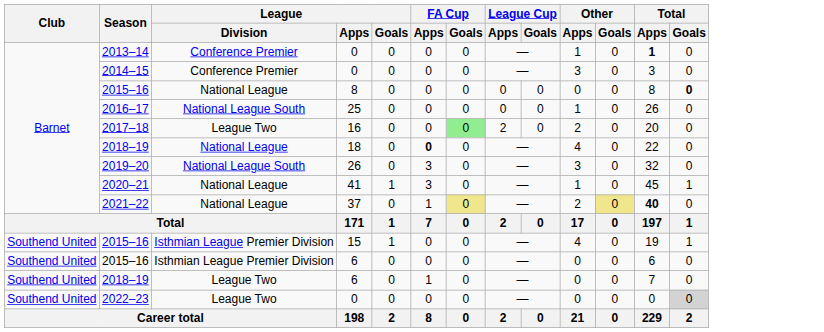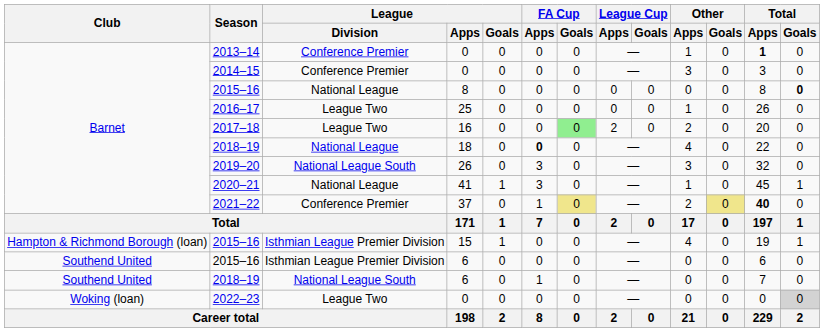 <table class="wikitable" style="text-align: center;">
 <tr>
 <th rowspan="2">Club</th>
 <th rowspan="2">Season</th>
 <th colspan="3">League</th>
 <th colspan="2"><a href='#'>FA Cup</a></th>
 <th colspan="2"><a href='#'>League Cup</a></th>
 <th colspan="2">Other</th>
 <th colspan="2">Total</th>
 </tr>
 <tr>
 <th>Division</th>
 <th>Apps</th>
 <th>Goals</th>
 <th>Apps</th>
 <th>Goals</th>
 <th>Apps</th>
 <th>Goals</th>
 <th>Apps</th>
 <th>Goals</th>
 <th>Apps</th>
 <th>Goals</th>
 </tr>
 <tr>
 <td rowspan="9" valign="center"><a href='#'>Barnet</a></td>
 <td><a href='#'>2013–14</a></td>
 <td><a href='#'>Conference Premier</a></td>
 <td>0</td>
 <td>0</td>
 <td>0</td>
 <td>0</td>
 <td colspan="2">—</td>
 <td>1</td>
 <td>0</td>
 <td><strong>1</strong></td>
 <td>0</td>
 </tr>
 <tr>
 <td><a href='#'>2014–15</a></td>
 <td>Conference Premier</td>
 <td>0</td>
 <td>0</td>
 <td>0</td>
 <td>0</td>
 <td colspan="2">—</td>
 <td>3</td>
 <td>0</td>
 <td>3</td>
 <td>0</td>
 </tr>
 <tr>
 <td><a href='#'>2015–16</a></td>
 <td>National League</td>
 <td>8</td>
 <td>0</td>
 <td>0</td>
 <td>0</td>
 <td>0</td>
 <td>0</td>
 <td>0</td>
 <td>0</td>
 <td>8</td>
 <td><strong>0</strong></td>
 </tr>
 <tr>
 <td><a href='#'>2016–17</a></td>
-<td><a href='#'>National League South</a></td>
+<td>League Two</td>
 <td>25</td>
 <td>0</td>
 <td>0</td>
 <td>0</td>
 <td>0</td>
 <td>0</td>
 <td>1</td>
 <td>0</td>
 <td>26</td>
 <td>0</td>
 </tr>
 <tr>
 <td><a href='#'>2017–18</a></td>
 <td>League Two</td>
 <td>16</td>
 <td>0</td>
 <td>0</td>
 <td style="background: lightgreen;">0</td>
 <td>2</td>
 <td>0</td>
 <td>2</td>
 <td>0</td>
 <td>20</td>
 <td>0</td>
 </tr>
 <tr>
 <td><a href='#'>2018–19</a></td>
 <td><a href='#'>National League</a></td>
 <td>18</td>
 <td>0</td>
 <td><strong>0</strong></td>
 <td>0</td>
 <td colspan="2">—</td>
 <td>4</td>
 <td>0</td>
 <td>22</td>
 <td>0</td>
 </tr>
 <tr>
 <td><a href='#'>2019–20</a></td>
 <td><a href='#'>National League South</a></td>
 <td>26</td>
 <td>0</td>
 <td>3</td>
 <td>0</td>
 <td colspan="2">—</td>
 <td>3</td>
 <td>0</td>
 <td>32</td>
 <td>0</td>
 </tr>
 <tr>
 <td><a href='#'>2020–21</a></td>
 <td>National League</td>
 <td>41</td>
 <td>1</td>
 <td>3</td>
 <td>0</td>
 <td colspan="2">—</td>
 <td>1</td>
 <td>0</td>
 <td>45</td>
 <td>1</td>
 </tr>
 <tr>
 <td><a href='#'>2021–22</a></td>
-<td>National League</td>
+<td>Conference Premier</td>
 <td>37</td>
 <td>0</td>
 <td>1</td>
 <td style="background: khaki;">0</td>
 <td colspan="2">—</td>
 <td>2</td>
 <td style="background: khaki;">0</td>
 <td><strong>40</strong></td>
 <td>0</td>
 </tr>
 <tr>
 <th colspan="3">Total</th>
 <th>171</th>
 <th>1</th>
 <th>7</th>
 <th>0</th>
 <th>2</th>
 <th>0</th>
 <th>17</th>
 <th>0</th>
 <th>197</th>
 <th>1</th>
 </tr>
 <tr>
-<td rowspan="1" valign="center"><a href='#'>Southend United</a></td>
+<td rowspan="1" valign="center"><a href='#'>Hampton & Richmond Borough</a> (loan)</td>
 <td><a href='#'>2015–16</a></td>
 <td><a href='#'>Isthmian League</a> Premier Division</td>
 <td>15</td>
 <td>1</td>
 <td>0</td>
 <td>0</td>
 <td colspan="2">—</td>
 <td>4</td>
 <td>0</td>
 <td>19</td>
 <td>1</td>
 </tr>
 <tr>
 <td rowspan="1" valign="center"><a href='#'>Southend United</a></td>
 <td>2015–16</td>
 <td>Isthmian League Premier Division</td>
 <td>6</td>
 <td>0</td>
 <td>0</td>
 <td>0</td>
 <td colspan="2">—</td>
 <td>0</td>
 <td>0</td>
 <td>6</td>
 <td>0</td>
 </tr>
 <tr>
 <td rowspan="1" valign="center"><a href='#'>Southend United</a></td>
 <td><a href='#'>2018–19</a></td>
-<td>League Two</td>
+<td><a href='#'>National League South</a></td>
 <td>6</td>
 <td>0</td>
 <td>1</td>
 <td>0</td>
 <td colspan="2">—</td>
 <td>0</td>
 <td>0</td>
 <td>7</td>
 <td>0</td>
 </tr>
 <tr>
-<td rowspan="1" valign="center"><a href='#'>Southend United</a></td>
+<td rowspan="1" valign="center"><a href='#'>Woking</a> (loan)</td>
 <td><a href='#'>2022–23</a></td>
 <td>League Two</td>
 <td>0</td>
 <td>0</td>
 <td>0</td>
 <td>0</td>
 <td colspan="2">—</td>
 <td>0</td>
 <td>0</td>
 <td>0</td>
 <td style="background: lightgrey;">0</td>
 </tr>
 <tr>
 <th colspan="3">Career total</th>
 <th>198</th>
 <th>2</th>
 <th>8</th>
 <th>0</th>
 <th>2</th>
 <th>0</th>
 <th>21</th>
 <th>0</th>
 <th>229</th>
 <th>2</th>
 </tr>
 </table>
